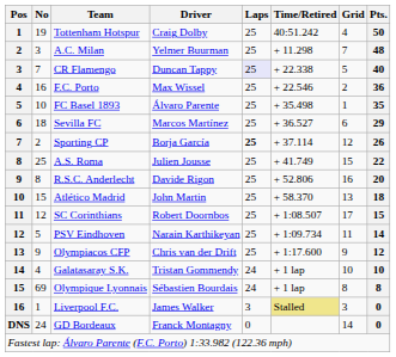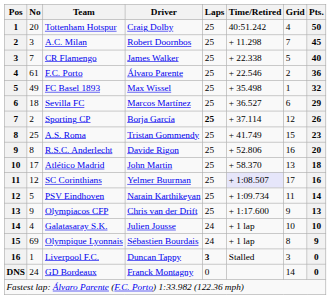 <table class="wikitable" style="font-size: 95%">
 <tr>
 <th>Pos</th>
 <th>No</th>
 <th>Team</th>
 <th>Driver</th>
 <th>Laps</th>
 <th>Time/Retired</th>
 <th>Grid</th>
 <th>Pts.</th>
 </tr>
 <tr>
 <th>1</th>
-<td>19</td>
+<td>20</td>
 <td> <a href='#'>Tottenham Hotspur</a></td>
 <td> <a href='#'>Craig Dolby</a></td>
 <td>25</td>
 <td>40:51.242</td>
 <td>4</td>
 <th>50</th>
 </tr>
 <tr>
 <th>2</th>
 <td>3</td>
 <td> <a href='#'>A.C. Milan</a></td>
-<td> <a href='#'>Yelmer Buurman</a></td>
+<td> <a href='#'>Robert Doornbos</a></td>
 <td>25</td>
 <td>+ 11.298</td>
 <td>7</td>
-<th>48</th>
+<th>45</th>
 </tr>
 <tr>
 <th>3</th>
 <td>7</td>
 <td>  <a href='#'>CR Flamengo</a></td>
-<td> <a href='#'>Duncan Tappy</a></td>
-<td style="background: lavender;">25</td>
+<td> <a href='#'>James Walker</a></td>
+<td>25</td>
 <td>+ 22.338</td>
 <td>5</td>
 <th>40</th>
 </tr>
 <tr>
 <th>4</th>
-<td>16</td>
+<td>61</td>
 <td> <a href='#'>F.C. Porto</a></td>
-<td> <a href='#'>Max Wissel</a></td>
+<td> <a href='#'>Álvaro Parente</a></td>
 <td>25</td>
 <td>+ 22.546</td>
 <td>2</td>
 <th>36</th>
 </tr>
 <tr>
 <th>5</th>
-<td>10</td>
+<td>49</td>
 <td> <a href='#'>FC Basel 1893</a></td>
-<td> <a href='#'>Álvaro Parente</a></td>
+<td> <a href='#'>Max Wissel</a></td>
 <td>25</td>
 <td>+ 35.498</td>
 <td>1</td>
-<th>35</th>
+<th>32</th>
 </tr>
 <tr>
 <th>6</th>
 <td>18</td>
 <td> <a href='#'>Sevilla FC</a></td>
 <td> <a href='#'>Marcos Martínez</a></td>
 <td>25</td>
 <td>+ 36.527</td>
 <td>6</td>
 <th>29</th>
 </tr>
 <tr>
 <th>7</th>
 <td>2</td>
 <td> <a href='#'>Sporting CP</a></td>
 <td> <a href='#'>Borja García</a></td>
 <td><strong>25</strong></td>
 <td>+ 37.114</td>
 <td>12</td>
 <th>26</th>
 </tr>
 <tr>
 <th>8</th>
 <td>25</td>
 <td> <a href='#'>A.S. Roma</a></td>
-<td> <a href='#'>Julien Jousse</a></td>
+<td> <a href='#'>Tristan Gommendy</a></td>
 <td>25</td>
 <td>+ 41.749</td>
 <td>15</td>
-<th>22</th>
+<th>23</th>
 </tr>
 <tr>
 <th>9</th>
 <td>8</td>
 <td> <a href='#'>R.S.C. Anderlecht</a></td>
 <td> <a href='#'>Davide Rigon</a></td>
 <td>25</td>
 <td>+ 52.806</td>
 <td>16</td>
 <th>20</th>
 </tr>
 <tr>
 <th>10</th>
-<td>15</td>
+<td>17</td>
 <td> <a href='#'>Atlético Madrid</a></td>
 <td> <a href='#'>John Martin</a></td>
 <td>25</td>
 <td>+ 58.370</td>
 <td>13</td>
 <th>18</th>
 </tr>
 <tr>
 <th>11</th>
 <td>12</td>
 <td> <a href='#'>SC Corinthians</a></td>
-<td> <a href='#'>Robert Doornbos</a></td>
+<td> <a href='#'>Yelmer Buurman</a></td>
 <td>25</td>
-<td>+ 1:08.507</td>
+<td style="background: lavender;">+ 1:08.507</td>
 <td>17</td>
-<th>15</th>
+<th>16</th>
 </tr>
 <tr>
 <th>12</th>
 <td>5</td>
 <td> <a href='#'>PSV Eindhoven</a></td>
 <td> <a href='#'>Narain Karthikeyan</a></td>
 <td>25</td>
 <td>+ 1:09.734</td>
 <td>11</td>
 <th>14</th>
 </tr>
 <tr>
 <th>13</th>
 <td>9</td>
 <td> <a href='#'>Olympiacos CFP</a></td>
 <td> <a href='#'>Chris van der Drift</a></td>
 <td>25</td>
 <td>+ 1:17.600</td>
 <td>9</td>
-<th>12</th>
+<th>13</th>
 </tr>
 <tr>
 <th>14</th>
 <td>4</td>
 <td> <a href='#'>Galatasaray S.K.</a></td>
-<td> <a href='#'>Tristan Gommendy</a></td>
+<td> <a href='#'>Julien Jousse</a></td>
 <td>24</td>
 <td>+ 1 lap</td>
 <td>10</td>
 <th>10</th>
 </tr>
 <tr>
 <th>15</th>
 <td>69</td>
 <td> <a href='#'>Olympique Lyonnais</a></td>
 <td> <a href='#'>Sébastien Bourdais</a></td>
 <td>24</td>
 <td>+ 1 lap</td>
 <td>8</td>
-<th>8</th>
+<th>9</th>
 </tr>
 <tr>
 <th>16</th>
 <td>1</td>
 <td> <a href='#'>Liverpool F.C.</a></td>
-<td> <a href='#'>James Walker</a></td>
-<td>3</td>
-<td style="background: khaki;">Stalled</td>
+<td> <a href='#'>Duncan Tappy</a></td>
+<td><strong>3</strong></td>
+<td>Stalled</td>
 <td>3</td>
 <th>0</th>
 </tr>
 <tr>
 <th>DNS</th>
 <td>24</td>
 <td> <a href='#'>GD Bordeaux</a></td>
 <td> <a href='#'>Franck Montagny</a></td>
 <td>0</td>
 <td></td>
 <td>14</td>
 <th>0</th>
 </tr>
 <tr>
 <td colspan=8><em>Fastest lap: <a href='#'>Álvaro Parente</a> (<a href='#'>F.C. Porto</a>) 1:33.982 (122.36 mph)</em></td>
 </tr>
 </table>
